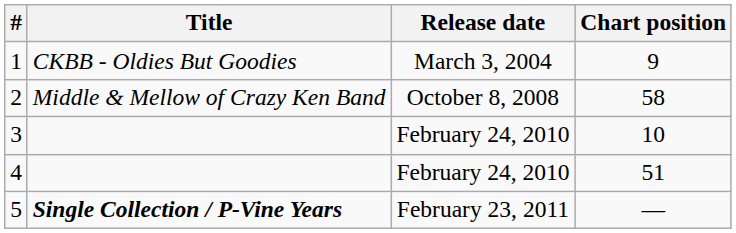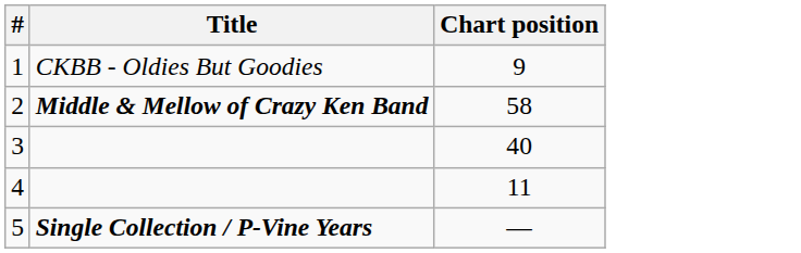 <table class="wikitable">
 <tr>
 <th>#</th>
 <th>Title</th>
-<th>Release date</th>
 <th>Chart position</th>
 </tr>
 <tr>
 <td>1</td>
 <td align="left"><em>CKBB - Oldies But Goodies</em></td>
-<td align="center">March 3, 2004</td>
 <td align="center">9</td>
 </tr>
 <tr>
 <td>2</td>
-<td align="left"><em>Middle & Mellow of Crazy Ken Band</em></td>
-<td align="center">October 8, 2008</td>
+<td align="left"><strong><em>Middle & Mellow of Crazy Ken Band</em></strong></td>
 <td align="center">58</td>
 </tr>
 <tr>
 <td>3</td>
 <td align="left"></td>
-<td align="center">February 24, 2010</td>
-<td align="center">10</td>
+<td align="center">40</td>
 </tr>
 <tr>
 <td>4</td>
 <td align="left"></td>
-<td align="center">February 24, 2010</td>
-<td align="center">51</td>
+<td align="center">11</td>
 </tr>
 <tr>
 <td>5</td>
 <td align="left"><strong><em>Single Collection / P-Vine Years</em></strong></td>
-<td align="center">February 23, 2011</td>
 <td align="center">—</td>
 </tr>
 </table>
